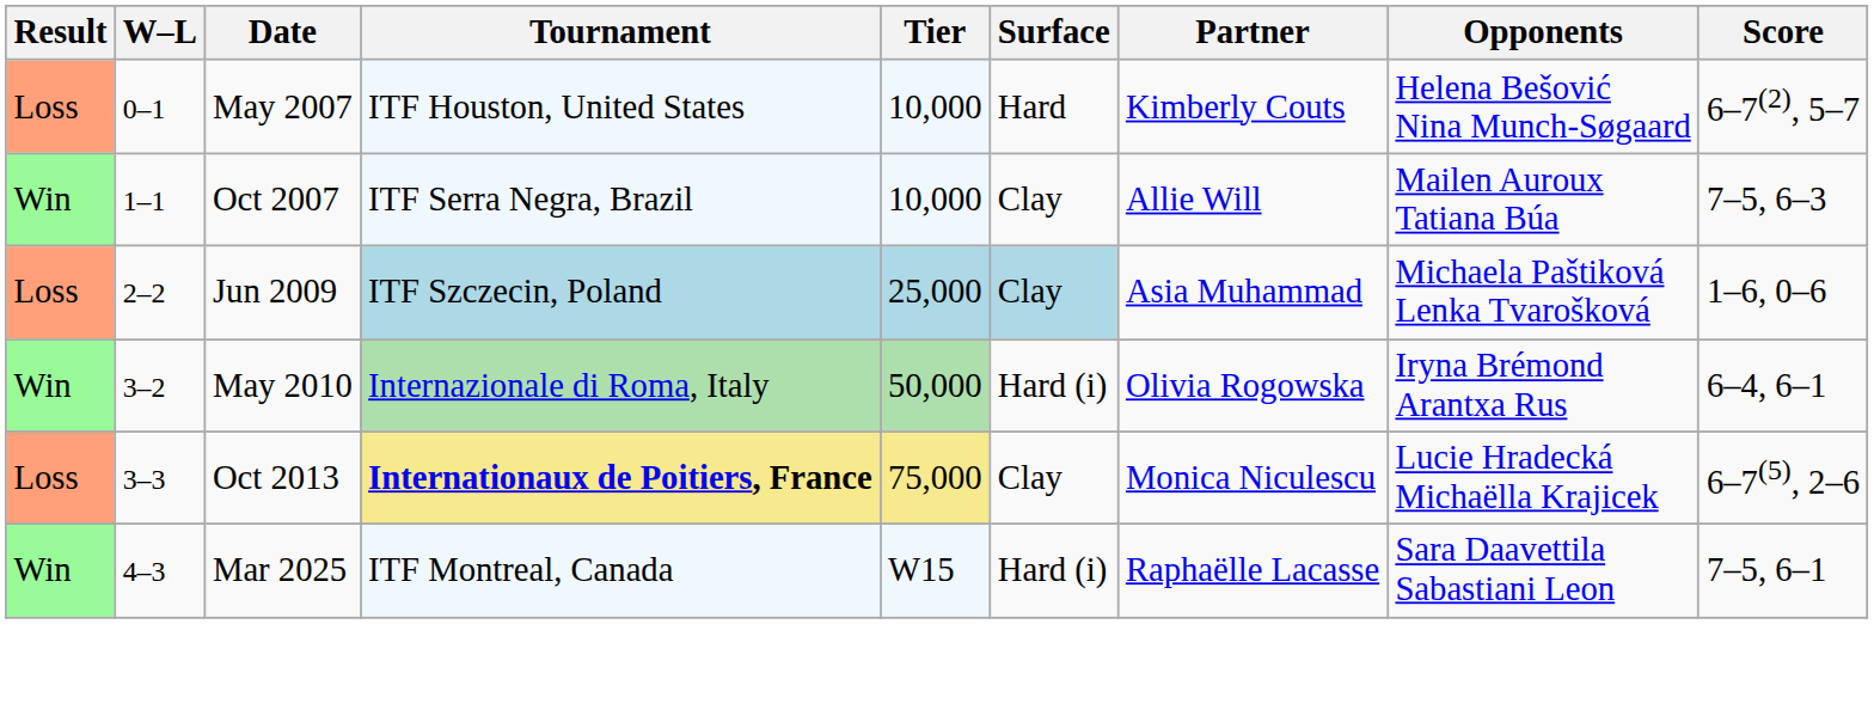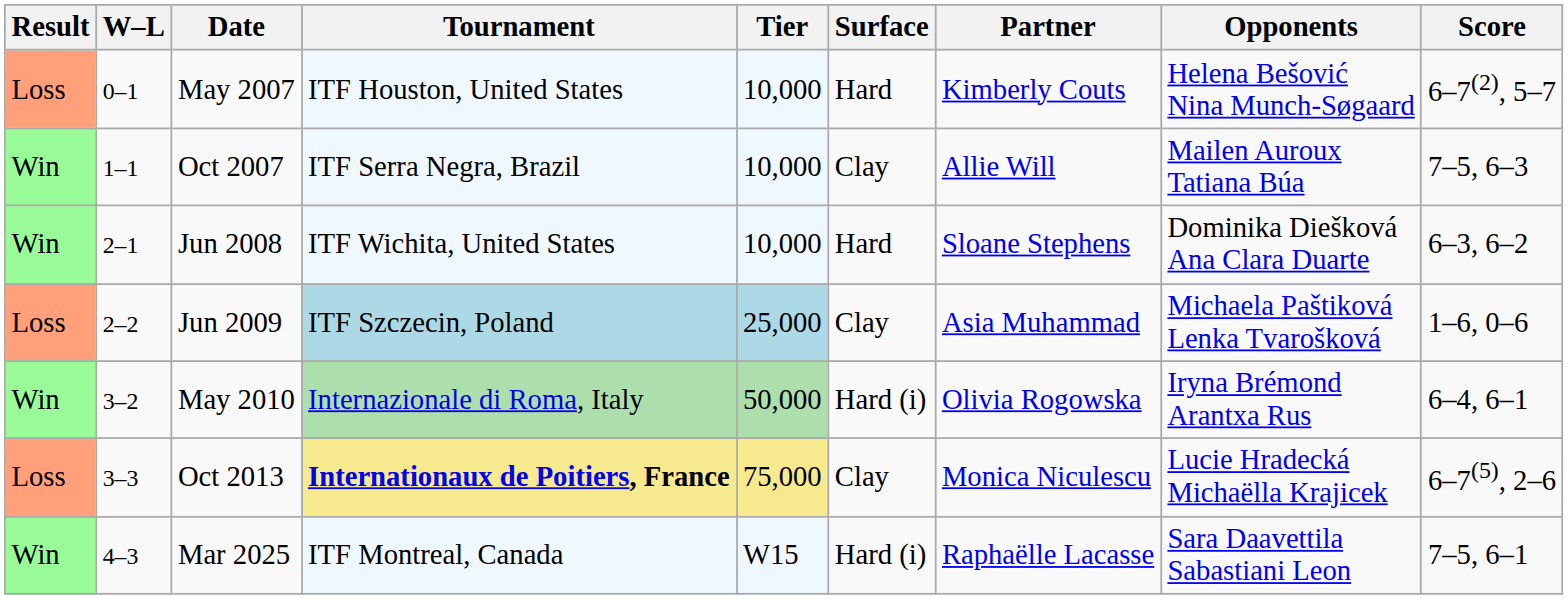 <table class="sortable wikitable">
 <tr>
 <th>Result</th>
 <th class="unsortable">W–L</th>
 <th>Date</th>
 <th>Tournament</th>
 <th>Tier</th>
 <th>Surface</th>
 <th>Partner</th>
 <th>Opponents</th>
 <th class="unsortable">Score</th>
 </tr>
 <tr>
 <td bgcolor="FFA07A">Loss</td>
 <td><small>0–1</small></td>
 <td>May 2007</td>
 <td bgcolor="f0f8ff">ITF Houston, United States</td>
 <td bgcolor="f0f8ff">10,000</td>
 <td>Hard</td>
 <td> <a href='#'>Kimberly Couts</a></td>
 <td> <a href='#'>Helena Bešović</a> <br>  <a href='#'>Nina Munch-Søgaard</a></td>
 <td>6–7<sup>(2)</sup>, 5–7</td>
 </tr>
 <tr>
 <td bgcolor="98FB98">Win</td>
 <td><small>1–1</small></td>
 <td>Oct 2007</td>
 <td bgcolor="f0f8ff">ITF Serra Negra, Brazil</td>
 <td bgcolor="f0f8ff">10,000</td>
 <td>Clay</td>
 <td> <a href='#'>Allie Will</a></td>
 <td> <a href='#'>Mailen Auroux</a> <br>  <a href='#'>Tatiana Búa</a></td>
 <td>7–5, 6–3</td>
 </tr>
 <tr>
+<td bgcolor="98FB98">Win</td>
+<td><small>2–1</small></td>
+<td>Jun 2008</td>
+<td bgcolor="f0f8ff">ITF Wichita, United States</td>
+<td bgcolor="f0f8ff">10,000</td>
+<td>Hard</td>
+<td> <a href='#'>Sloane Stephens</a></td>
+<td> Dominika Diešková <br>  <a href='#'>Ana Clara Duarte</a></td>
+<td>6–3, 6–2</td>
+</tr>
+<tr>
 <td bgcolor="FFA07A">Loss</td>
 <td><small>2–2</small></td>
 <td>Jun 2009</td>
 <td style="background:lightblue;">ITF Szczecin, Poland</td>
 <td style="background:lightblue;">25,000</td>
-<td style="background: lightblue;">Clay</td>
+<td>Clay</td>
 <td> <a href='#'>Asia Muhammad</a></td>
 <td> <a href='#'>Michaela Paštiková</a> <br>  <a href='#'>Lenka Tvarošková</a></td>
 <td>1–6, 0–6</td>
 </tr>
 <tr>
 <td bgcolor="98FB98">Win</td>
 <td><small>3–2</small></td>
 <td>May 2010</td>
 <td style="background:#addfad;"><a href='#'>Internazionale di Roma</a>, Italy</td>
 <td style="background:#addfad;">50,000</td>
 <td>Hard (i)</td>
 <td> <a href='#'>Olivia Rogowska</a></td>
 <td> <a href='#'>Iryna Brémond</a> <br>  <a href='#'>Arantxa Rus</a></td>
 <td>6–4, 6–1</td>
 </tr>
 <tr>
 <td bgcolor="FFA07A">Loss</td>
 <td><small>3–3</small></td>
 <td>Oct 2013</td>
 <td style="background:#f7e98e;"><strong><a href='#'>Internationaux de Poitiers</a>, France</strong></td>
 <td style="background:#f7e98e;">75,000</td>
 <td>Clay</td>
 <td> <a href='#'>Monica Niculescu</a></td>
 <td> <a href='#'>Lucie Hradecká</a> <br>  <a href='#'>Michaëlla Krajicek</a></td>
 <td>6–7<sup>(5)</sup>, 2–6</td>
 </tr>
 <tr>
 <td style="background:#98fb98;">Win</td>
 <td><small>4–3</small></td>
 <td>Mar 2025</td>
 <td style="background:#f0f8ff;">ITF Montreal, Canada</td>
 <td style="background:#f0f8ff;">W15</td>
 <td>Hard (i)</td>
 <td> <a href='#'>Raphaëlle Lacasse</a></td>
 <td> <a href='#'>Sara Daavettila</a> <br> <a href='#'>Sabastiani Leon</a></td>
 <td>7–5, 6–1</td>
 </tr>
 </table>
